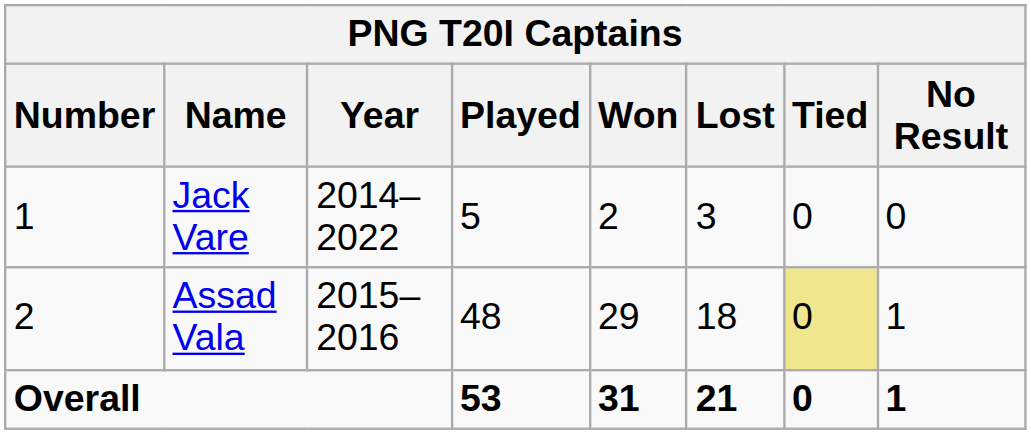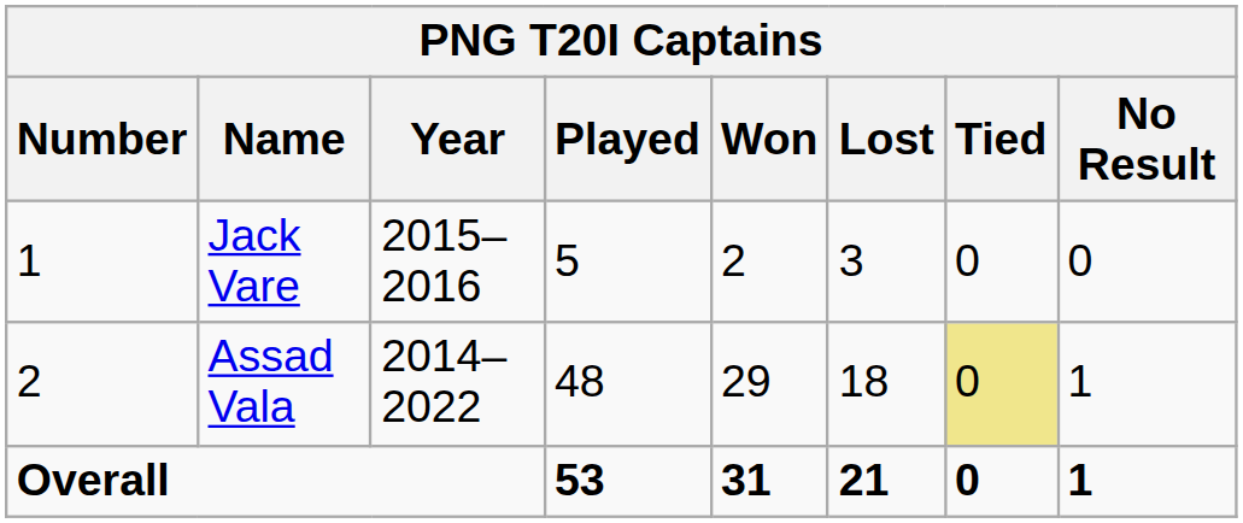 <table class="wikitable" width="70%">
 <tr>
 <th bgcolor="#efefef" colspan=9>PNG T20I Captains</th>
 </tr>
 <tr bgcolor="#efefef">
 <th>Number</th>
 <th>Name</th>
 <th>Year</th>
 <th>Played</th>
 <th>Won</th>
 <th>Lost</th>
 <th>Tied</th>
 <th>No Result</th>
 </tr>
 <tr>
 <td>1</td>
 <td><a href='#'>Jack Vare</a></td>
-<td>2014–2022</td>
+<td>2015–2016</td>
 <td>5</td>
 <td>2</td>
 <td>3</td>
 <td>0</td>
 <td>0</td>
 </tr>
 <tr>
 <td>2</td>
 <td><a href='#'>Assad Vala</a></td>
-<td>2015–2016</td>
+<td>2014–2022</td>
 <td>48</td>
 <td>29</td>
 <td>18</td>
 <td style="background: khaki;">0</td>
 <td>1</td>
 </tr>
 <tr>
 <td colspan=3><strong>Overall</strong></td>
 <td><strong>53</strong></td>
 <td><strong>31</strong></td>
 <td><strong>21</strong></td>
 <td><strong>0</strong></td>
 <td><strong>1</strong></td>
 </tr>
 </table>
